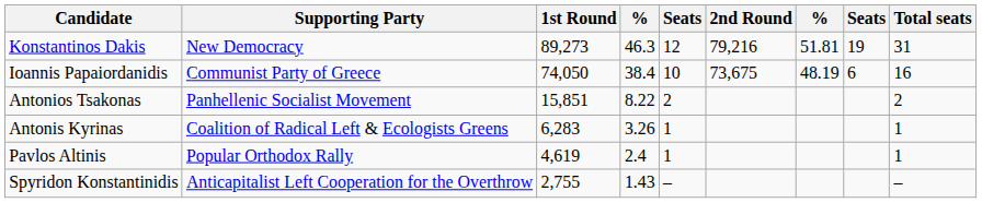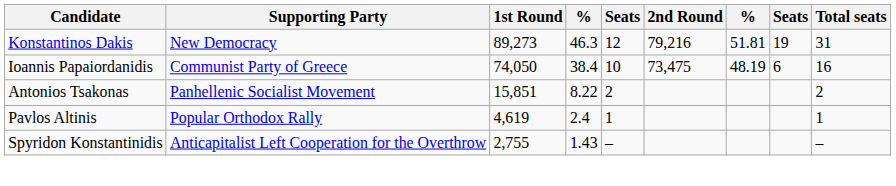 <table class="wikitable sortable">
 <tr>
 <th>Candidate</th>
 <th>Supporting Party</th>
 <th>1st Round</th>
 <th>%</th>
 <th>Seats</th>
 <th>2nd Round</th>
 <th>%</th>
 <th>Seats</th>
 <th>Total seats</th>
 </tr>
 <tr>
 <td><a href='#'>Konstantinos Dakis</a></td>
 <td><a href='#'>New Democracy</a></td>
 <td>89,273</td>
 <td>46.3</td>
 <td>12</td>
 <td>79,216</td>
 <td>51.81</td>
 <td>19</td>
 <td>31</td>
 </tr>
 <tr>
 <td>Ioannis Papaiordanidis</td>
 <td><a href='#'>Communist Party of Greece</a></td>
 <td>74,050</td>
 <td>38.4</td>
 <td>10</td>
-<td>73,675</td>
+<td>73,475</td>
 <td>48.19</td>
 <td>6</td>
 <td>16</td>
 </tr>
 <tr>
 <td>Antonios Tsakonas</td>
 <td><a href='#'>Panhellenic Socialist Movement</a></td>
 <td>15,851</td>
 <td>8.22</td>
 <td>2</td>
 <td></td>
 <td></td>
 <td></td>
 <td>2</td>
-</tr>
-<tr>
-<td>Antonis Kyrinas</td>
-<td><a href='#'>Coalition of Radical Left</a> & <a href='#'>Ecologists Greens</a></td>
-<td>6,283</td>
-<td>3.26</td>
-<td>1</td>
-<td></td>
-<td></td>
-<td></td>
-<td>1</td>
 </tr>
 <tr>
 <td>Pavlos Altinis</td>
 <td><a href='#'>Popular Orthodox Rally</a></td>
 <td>4,619</td>
 <td>2.4</td>
 <td>1</td>
 <td></td>
 <td></td>
 <td></td>
 <td>1</td>
 </tr>
 <tr>
 <td>Spyridon Konstantinidis</td>
 <td><a href='#'>Anticapitalist Left Cooperation for the Overthrow</a></td>
 <td>2,755</td>
 <td>1.43</td>
 <td>–</td>
 <td></td>
 <td></td>
 <td></td>
 <td>–</td>
 </tr>
 </table>
